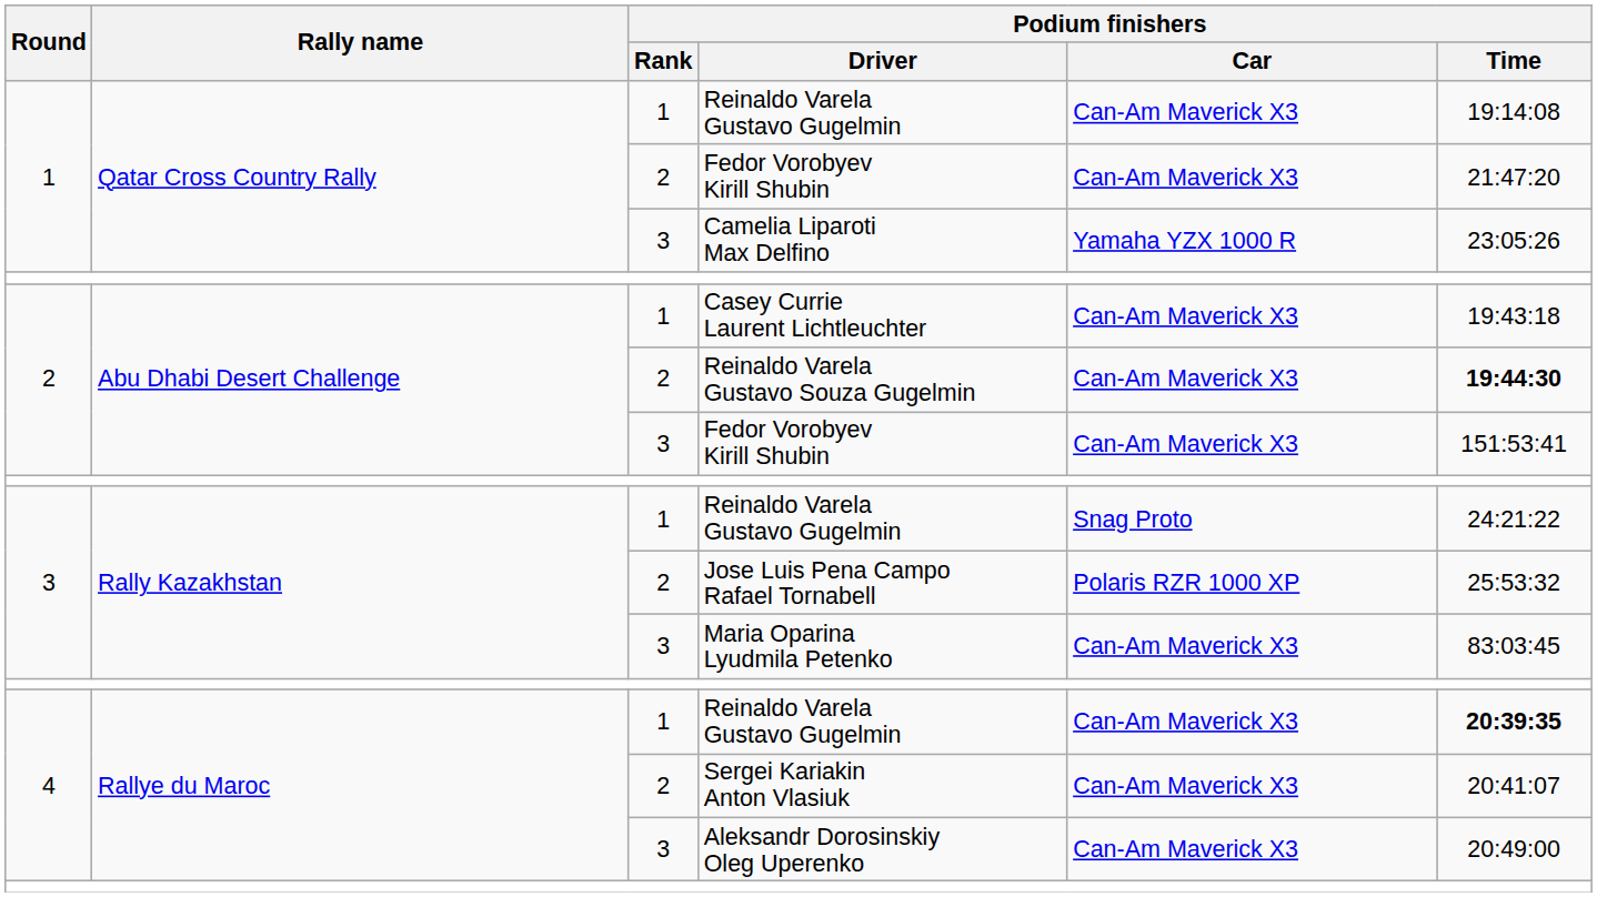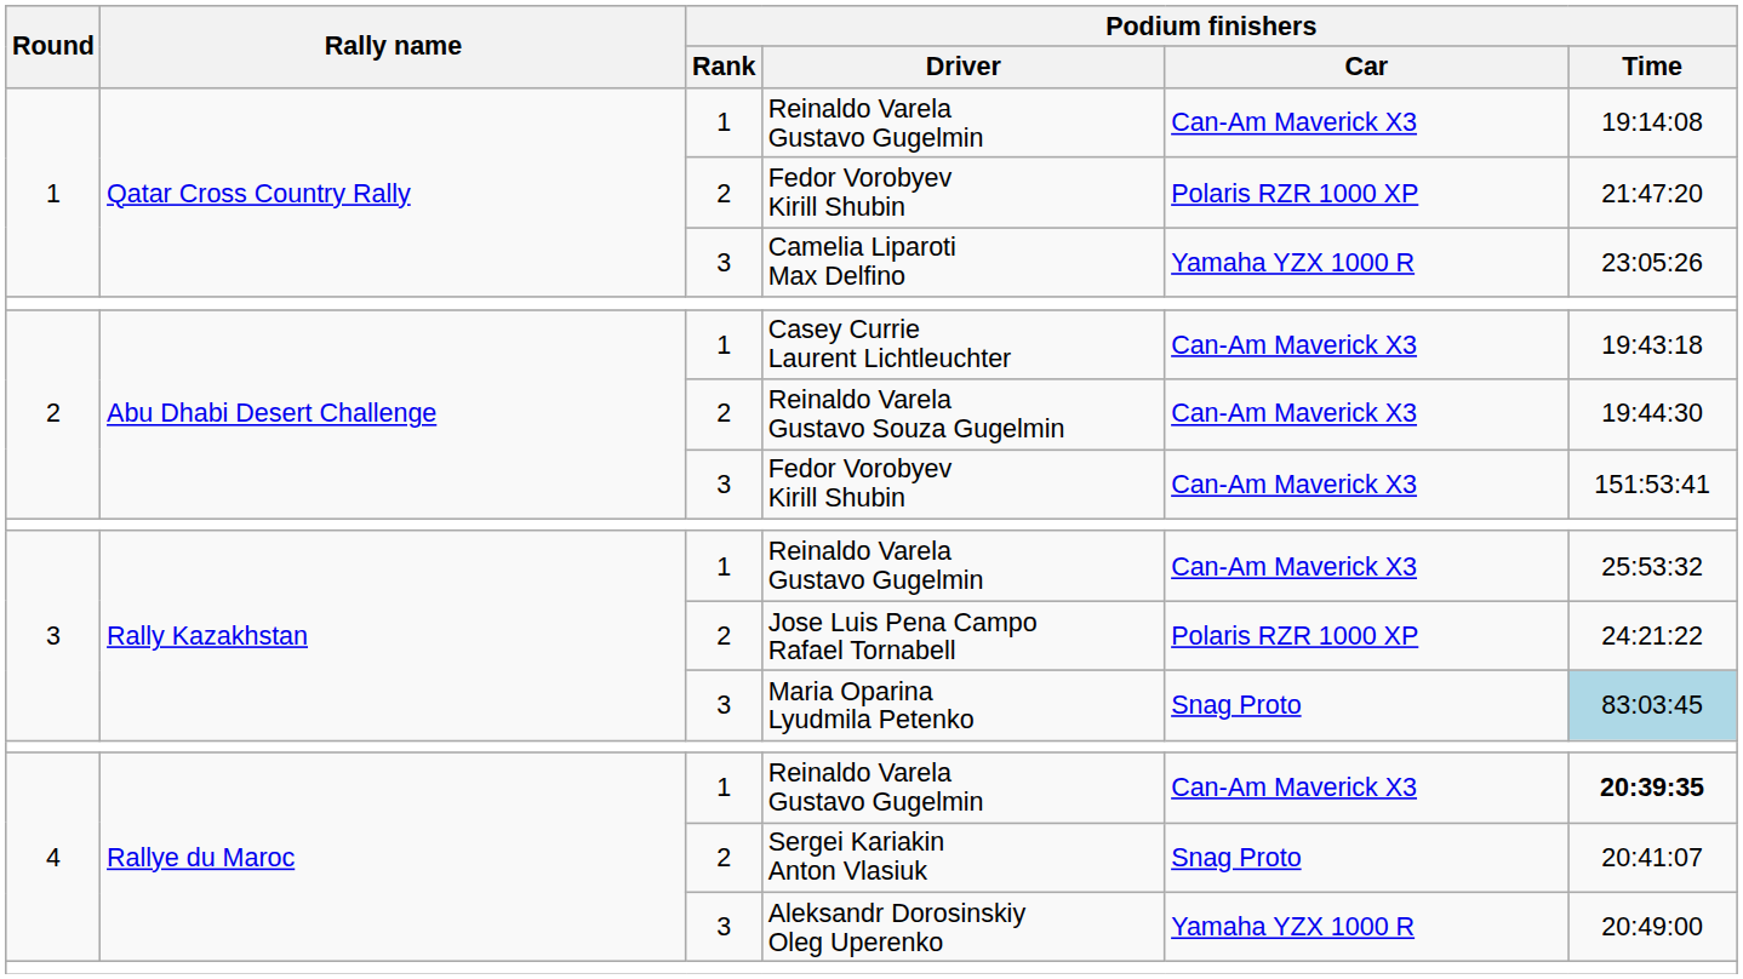 <table class="wikitable" style="font-size:85%;">
 <tr>
 <th rowspan=2>Round</th>
 <th style="width:22em" rowspan=2>Rally name</th>
 <th colspan=4>Podium finishers</th>
 </tr>
 <tr>
 <th>Rank</th>
 <th style="width:15em">Driver</th>
 <th style="width:15em">Car</th>
 <th style="width:6em">Time</th>
 </tr>
 <tr>
 <td rowspan=3 align=center>1</td>
 <td rowspan=3> <a href='#'>Qatar Cross Country Rally</a></td>
 <td align=center>1</td>
 <td> Reinaldo Varela <br> Gustavo Gugelmin</td>
 <td><a href='#'>Can-Am Maverick X3</a></td>
 <td align=center>19:14:08</td>
 </tr>
 <tr>
 <td align=center>2</td>
 <td> Fedor Vorobyev <br> Kirill Shubin</td>
-<td><a href='#'>Can-Am Maverick X3</a></td>
+<td><a href='#'>Polaris RZR 1000 XP</a></td>
 <td align=center>21:47:20</td>
 </tr>
 <tr>
 <td align=center>3</td>
 <td> Camelia Liparoti <br> Max Delfino</td>
 <td><a href='#'>Yamaha YZX 1000 R</a></td>
 <td align=center>23:05:26</td>
 </tr>
 <tr style="background:white;">
 <td colspan=6></td>
 </tr>
 <tr>
 <td rowspan=3 align=center>2</td>
 <td rowspan=3> <a href='#'>Abu Dhabi Desert Challenge</a></td>
 <td align=center>1</td>
 <td> Casey Currie <br> Laurent Lichtleuchter</td>
 <td><a href='#'>Can-Am Maverick X3</a></td>
 <td align=center>19:43:18</td>
 </tr>
 <tr>
 <td align=center>2</td>
 <td> Reinaldo Varela <br> Gustavo Souza Gugelmin</td>
 <td><a href='#'>Can-Am Maverick X3</a></td>
-<td align=center><strong>19:44:30</strong></td>
+<td align=center>19:44:30</td>
 </tr>
 <tr>
 <td align=center>3</td>
 <td> Fedor Vorobyev <br> Kirill Shubin</td>
 <td><a href='#'>Can-Am Maverick X3</a></td>
 <td align=center>151:53:41</td>
 </tr>
 <tr style="background:white;">
 <td colspan=6></td>
 </tr>
 <tr>
 <td rowspan=3 align=center>3</td>
 <td rowspan=3> <a href='#'>Rally Kazakhstan</a></td>
 <td align=center>1</td>
 <td> Reinaldo Varela <br> Gustavo Gugelmin</td>
-<td><a href='#'>Snag Proto</a></td>
-<td align=center>24:21:22</td>
+<td><a href='#'>Can-Am Maverick X3</a></td>
+<td align=center>25:53:32</td>
 </tr>
 <tr>
 <td align=center>2</td>
 <td> Jose Luis Pena Campo <br> Rafael Tornabell</td>
 <td><a href='#'>Polaris RZR 1000 XP</a></td>
-<td align=center>25:53:32</td>
+<td align=center>24:21:22</td>
 </tr>
 <tr>
 <td align=center>3</td>
 <td> Maria Oparina <br> Lyudmila Petenko</td>
-<td><a href='#'>Can-Am Maverick X3</a></td>
-<td align=center>83:03:45</td>
+<td><a href='#'>Snag Proto</a></td>
+<td align=center style="background: lightblue;">83:03:45</td>
 </tr>
 <tr style="background:white;">
 <td colspan=6></td>
 </tr>
 <tr>
 <td rowspan=3 align=center>4</td>
 <td rowspan=3> <a href='#'>Rallye du Maroc</a></td>
 <td align=center>1</td>
 <td> Reinaldo Varela <br> Gustavo Gugelmin</td>
 <td><a href='#'>Can-Am Maverick X3</a></td>
 <td align=center><strong>20:39:35</strong></td>
 </tr>
 <tr>
 <td align=center>2</td>
 <td> Sergei Kariakin <br> Anton Vlasiuk</td>
-<td><a href='#'>Can-Am Maverick X3</a></td>
+<td><a href='#'>Snag Proto</a></td>
 <td align=center>20:41:07</td>
 </tr>
 <tr>
 <td align=center>3</td>
 <td> Aleksandr Dorosinskiy <br> Oleg Uperenko</td>
-<td><a href='#'>Can-Am Maverick X3</a></td>
+<td><a href='#'>Yamaha YZX 1000 R</a></td>
 <td align=center>20:49:00</td>
 </tr>
 <tr style="background:white;">
 <td colspan=6></td>
 </tr>
 </table>
